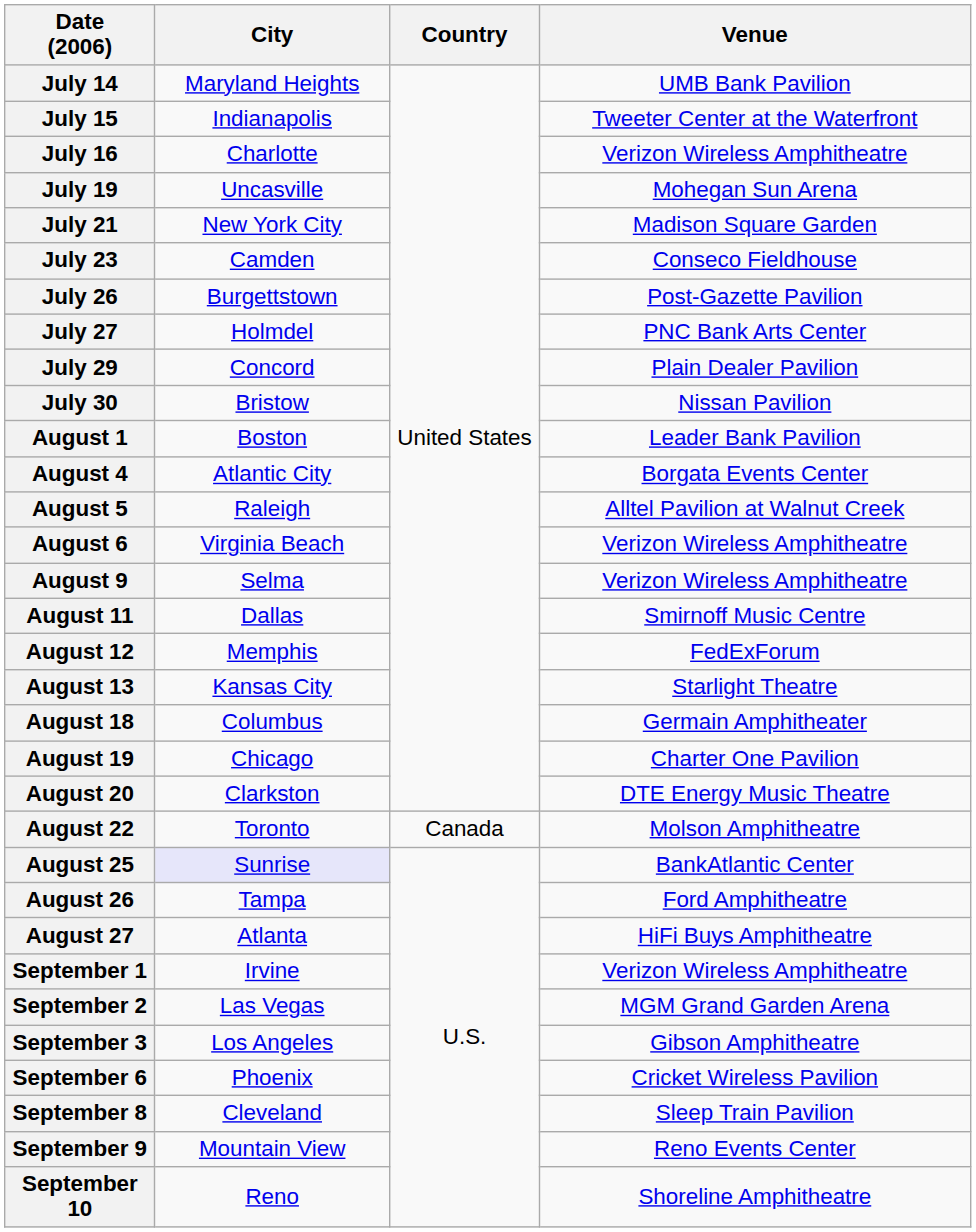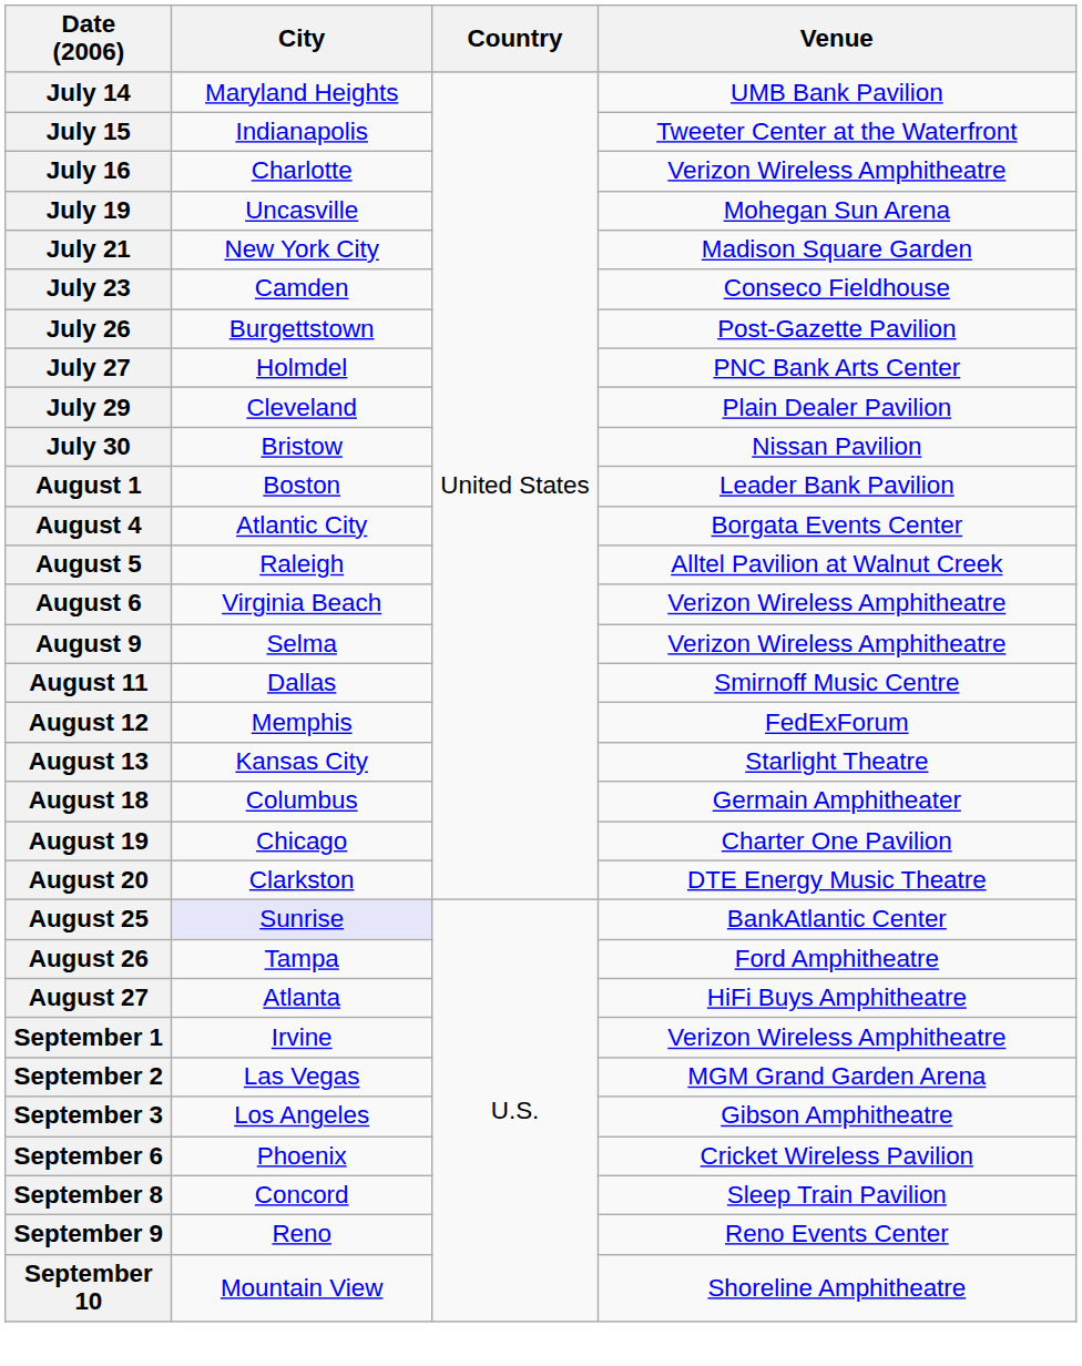 <table class="wikitable plainrowheaders" style="text-align:center;">
 <tr>
 <th scope="col" style="width: 100px;">Date<br>(2006)</th>
 <th scope="col" style="width: 160px;">City</th>
 <th scope="col" style="width: 100px;">Country</th>
 <th scope="col" style="width: 300px;">Venue</th>
 </tr>
 <tr>
 <th scope="row">July 14</th>
 <td><a href='#'>Maryland Heights</a></td>
 <td rowspan="21">United States</td>
 <td><a href='#'>UMB Bank Pavilion</a></td>
 </tr>
 <tr>
 <th scope="row">July 15</th>
 <td><a href='#'>Indianapolis</a></td>
 <td><a href='#'>Tweeter Center at the Waterfront</a></td>
 </tr>
 <tr>
 <th scope="row">July 16</th>
 <td><a href='#'>Charlotte</a></td>
 <td><a href='#'>Verizon Wireless Amphitheatre</a></td>
 </tr>
 <tr>
 <th scope="row">July 19</th>
 <td><a href='#'>Uncasville</a></td>
 <td><a href='#'>Mohegan Sun Arena</a></td>
 </tr>
 <tr>
 <th scope="row">July 21</th>
 <td><a href='#'>New York City</a></td>
 <td><a href='#'>Madison Square Garden</a></td>
 </tr>
 <tr>
 <th scope="row">July 23</th>
 <td><a href='#'>Camden</a></td>
 <td><a href='#'>Conseco Fieldhouse</a></td>
 </tr>
 <tr>
 <th scope="row">July 26</th>
 <td><a href='#'>Burgettstown</a></td>
 <td><a href='#'>Post-Gazette Pavilion</a></td>
 </tr>
 <tr>
 <th scope="row">July 27</th>
 <td><a href='#'>Holmdel</a></td>
 <td><a href='#'>PNC Bank Arts Center</a></td>
 </tr>
 <tr>
 <th scope="row">July 29</th>
-<td><a href='#'>Concord</a></td>
+<td><a href='#'>Cleveland</a></td>
 <td><a href='#'>Plain Dealer Pavilion</a></td>
 </tr>
 <tr>
 <th scope="row">July 30</th>
 <td><a href='#'>Bristow</a></td>
 <td><a href='#'>Nissan Pavilion</a></td>
 </tr>
 <tr>
 <th scope="row">August 1</th>
 <td><a href='#'>Boston</a></td>
 <td><a href='#'>Leader Bank Pavilion</a></td>
 </tr>
 <tr>
 <th scope="row">August 4</th>
 <td><a href='#'>Atlantic City</a></td>
 <td><a href='#'>Borgata Events Center</a></td>
 </tr>
 <tr>
 <th scope="row">August 5</th>
 <td><a href='#'>Raleigh</a></td>
 <td><a href='#'>Alltel Pavilion at Walnut Creek</a></td>
 </tr>
 <tr>
 <th scope="row">August 6</th>
 <td><a href='#'>Virginia Beach</a></td>
 <td><a href='#'>Verizon Wireless Amphitheatre</a></td>
 </tr>
 <tr>
 <th scope="row">August 9</th>
 <td><a href='#'>Selma</a></td>
 <td><a href='#'>Verizon Wireless Amphitheatre</a></td>
 </tr>
 <tr>
 <th scope="row">August 11</th>
 <td><a href='#'>Dallas</a></td>
 <td><a href='#'>Smirnoff Music Centre</a></td>
 </tr>
 <tr>
 <th scope="row">August 12</th>
 <td><a href='#'>Memphis</a></td>
 <td><a href='#'>FedExForum</a></td>
 </tr>
 <tr>
 <th scope="row">August 13</th>
 <td><a href='#'>Kansas City</a></td>
 <td><a href='#'>Starlight Theatre</a></td>
 </tr>
 <tr>
 <th scope="row">August 18</th>
 <td><a href='#'>Columbus</a></td>
 <td><a href='#'>Germain Amphitheater</a></td>
 </tr>
 <tr>
 <th scope="row">August 19</th>
 <td><a href='#'>Chicago</a></td>
 <td><a href='#'>Charter One Pavilion</a></td>
 </tr>
 <tr>
 <th scope="row">August 20</th>
 <td><a href='#'>Clarkston</a></td>
 <td><a href='#'>DTE Energy Music Theatre</a></td>
 </tr>
 <tr>
-<th scope="row">August 22</th>
-<td><a href='#'>Toronto</a></td>
-<td>Canada</td>
-<td><a href='#'>Molson Amphitheatre</a></td>
-</tr>
-<tr>
 <th scope="row">August 25</th>
 <td style="background: lavender;"><a href='#'>Sunrise</a></td>
 <td rowspan="10">U.S.</td>
 <td><a href='#'>BankAtlantic Center</a></td>
 </tr>
 <tr>
 <th scope="row">August 26</th>
 <td><a href='#'>Tampa</a></td>
 <td><a href='#'>Ford Amphitheatre</a></td>
 </tr>
 <tr>
 <th scope="row">August 27</th>
 <td><a href='#'>Atlanta</a></td>
 <td><a href='#'>HiFi Buys Amphitheatre</a></td>
 </tr>
 <tr>
 <th scope="row">September 1</th>
 <td><a href='#'>Irvine</a></td>
 <td><a href='#'>Verizon Wireless Amphitheatre</a></td>
 </tr>
 <tr>
 <th scope="row">September 2</th>
 <td><a href='#'>Las Vegas</a></td>
 <td><a href='#'>MGM Grand Garden Arena</a></td>
 </tr>
 <tr>
 <th scope="row">September 3</th>
 <td><a href='#'>Los Angeles</a></td>
 <td><a href='#'>Gibson Amphitheatre</a></td>
 </tr>
 <tr>
 <th scope="row">September 6</th>
 <td><a href='#'>Phoenix</a></td>
 <td><a href='#'>Cricket Wireless Pavilion</a></td>
 </tr>
 <tr>
 <th scope="row">September 8</th>
-<td><a href='#'>Cleveland</a></td>
+<td><a href='#'>Concord</a></td>
 <td><a href='#'>Sleep Train Pavilion</a></td>
 </tr>
 <tr>
 <th scope="row">September 9</th>
-<td><a href='#'>Mountain View</a></td>
+<td><a href='#'>Reno</a></td>
 <td><a href='#'>Reno Events Center</a></td>
 </tr>
 <tr>
 <th scope="row">September 10</th>
-<td><a href='#'>Reno</a></td>
+<td><a href='#'>Mountain View</a></td>
 <td><a href='#'>Shoreline Amphitheatre</a></td>
 </tr>
 </table>
